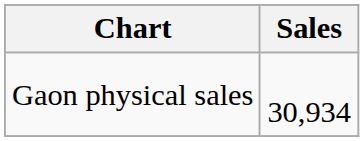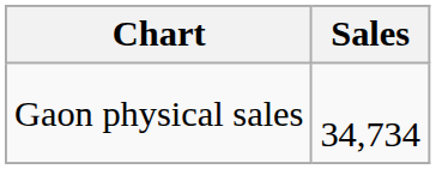 <table class="wikitable">
 <tr>
 <th>Chart</th>
 <th>Sales</th>
 </tr>
 <tr>
 <td>Gaon physical sales</td>
-<td style="text-align:center;"><br>30,934</td>
+<td style="text-align:center;"><br>34,734</td>
 </tr>
 </table>
